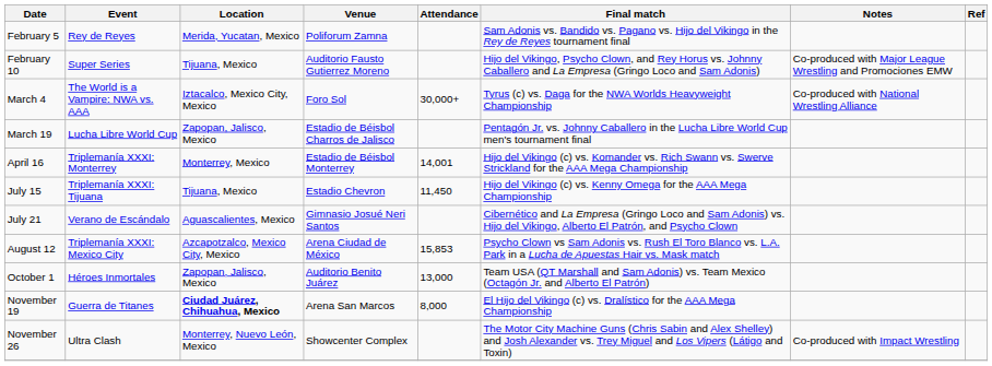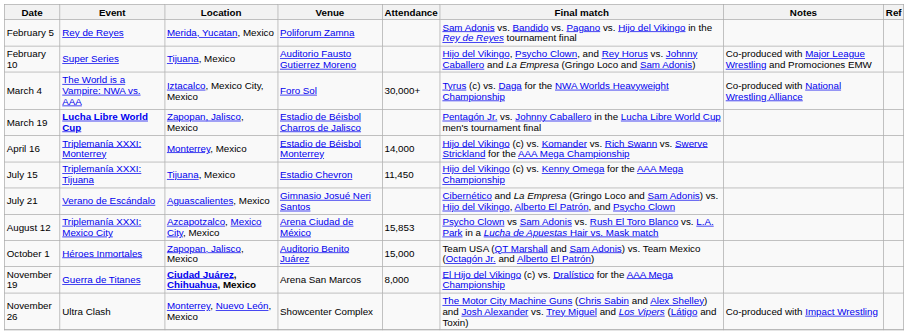 <table class="wikitable" style="font-size:85%;">
 <tr>
 <th>Date</th>
 <th>Event</th>
 <th>Location</th>
 <th>Venue</th>
 <th>Attendance</th>
 <th>Final match</th>
 <th>Notes</th>
 <th>Ref</th>
 </tr>
 <tr>
 <td>February 5</td>
 <td><a href='#'>Rey de Reyes</a></td>
 <td><a href='#'>Merida, Yucatan</a>, Mexico</td>
 <td><a href='#'>Poliforum Zamna</a></td>
 <td></td>
 <td><a href='#'>Sam Adonis</a> vs. <a href='#'>Bandido</a> vs. <a href='#'>Pagano</a> vs. <a href='#'>Hijo del Vikingo</a> in the <em><a href='#'>Rey de Reyes</a></em> tournament final</td>
 <td></td>
 <td></td>
 </tr>
 <tr>
 <td>February 10</td>
 <td><a href='#'>Super Series</a></td>
 <td><a href='#'>Tijuana</a>, Mexico</td>
 <td><a href='#'>Auditorio Fausto Gutierrez Moreno</a></td>
 <td></td>
 <td><a href='#'>Hijo del Vikingo</a>, <a href='#'>Psycho Clown</a>, and <a href='#'>Rey Horus</a> vs. <a href='#'>Johnny Caballero</a> and <em>La Empresa</em> (Gringo Loco and <a href='#'>Sam Adonis</a>)</td>
 <td>Co-produced with <a href='#'>Major League Wrestling</a> and Promociones EMW</td>
 <td></td>
 </tr>
 <tr>
 <td>March 4</td>
 <td><a href='#'>The World is a Vampire: NWA vs. AAA</a></td>
 <td><a href='#'>Iztacalco</a>, Mexico City, Mexico</td>
 <td><a href='#'>Foro Sol</a></td>
 <td>30,000+</td>
 <td><a href='#'>Tyrus</a> (c) vs. <a href='#'>Daga</a> for the <a href='#'>NWA Worlds Heavyweight Championship</a></td>
 <td>Co-produced with <a href='#'>National Wrestling Alliance</a></td>
 <td></td>
 </tr>
 <tr>
 <td>March 19</td>
-<td><a href='#'>Lucha Libre World Cup</a></td>
+<td><strong><a href='#'>Lucha Libre World Cup</a></strong></td>
 <td><a href='#'>Zapopan, Jalisco</a>, Mexico</td>
 <td><a href='#'>Estadio de Béisbol Charros de Jalisco</a></td>
 <td></td>
 <td><a href='#'>Pentagón Jr.</a> vs. <a href='#'>Johnny Caballero</a> in the <a href='#'>Lucha Libre World Cup</a> men's tournament final</td>
 <td></td>
 <td></td>
 </tr>
 <tr>
 <td>April 16</td>
 <td><a href='#'>Triplemanía XXXI: Monterrey</a></td>
 <td><a href='#'>Monterrey</a>, Mexico</td>
 <td><a href='#'>Estadio de Béisbol Monterrey</a></td>
-<td>14,001</td>
+<td>14,000</td>
 <td><a href='#'>Hijo del Vikingo</a> (c) vs. <a href='#'>Komander</a> vs. <a href='#'>Rich Swann</a> vs. <a href='#'>Swerve Strickland</a> for the <a href='#'>AAA Mega Championship</a></td>
 <td></td>
 <td></td>
 </tr>
 <tr>
 <td>July 15</td>
 <td><a href='#'>Triplemanía XXXI: Tijuana</a></td>
 <td><a href='#'>Tijuana</a>, Mexico</td>
 <td><a href='#'>Estadio Chevron</a></td>
 <td>11,450</td>
 <td><a href='#'>Hijo del Vikingo</a> (c) vs. <a href='#'>Kenny Omega</a> for the <a href='#'>AAA Mega Championship</a></td>
 <td></td>
 <td></td>
 </tr>
 <tr>
 <td>July 21</td>
 <td><a href='#'>Verano de Escándalo</a></td>
 <td><a href='#'>Aguascalientes</a>, Mexico</td>
 <td><a href='#'>Gimnasio Josué Neri Santos</a></td>
 <td></td>
 <td><a href='#'>Cibernético</a> and <em>La Empresa</em> (Gringo Loco and <a href='#'>Sam Adonis</a>) vs. <a href='#'>Hijo del Vikingo</a>, <a href='#'>Alberto El Patrón</a>, and <a href='#'>Psycho Clown</a></td>
 <td></td>
 <td></td>
 </tr>
 <tr>
 <td>August 12</td>
 <td><a href='#'>Triplemanía XXXI: Mexico City</a></td>
 <td><a href='#'>Azcapotzalco</a>, <a href='#'>Mexico City</a>, Mexico</td>
 <td><a href='#'>Arena Ciudad de México</a></td>
 <td>15,853</td>
 <td><a href='#'>Psycho Clown</a> vs <a href='#'>Sam Adonis</a> vs. <a href='#'>Rush El Toro Blanco</a> vs. <a href='#'>L.A. Park</a> in a <a href='#'><em>Lucha de Apuestas</em> Hair vs. Mask match</a></td>
 <td></td>
 <td></td>
 </tr>
 <tr>
 <td>October 1</td>
 <td><a href='#'>Héroes Inmortales</a></td>
 <td><a href='#'>Zapopan, Jalisco</a>, Mexico</td>
 <td><a href='#'>Auditorio Benito Juárez</a></td>
-<td>13,000</td>
+<td>15,000</td>
 <td>Team USA (<a href='#'>QT Marshall</a> and <a href='#'>Sam Adonis</a>) vs. Team Mexico (<a href='#'>Octagón Jr.</a> and <a href='#'>Alberto El Patrón</a>)</td>
 <td></td>
 </tr>
 <tr>
 <td>November 19</td>
 <td><a href='#'>Guerra de Titanes</a></td>
 <td><strong><a href='#'>Ciudad Juárez</a>, <a href='#'>Chihuahua</a>, Mexico</strong></td>
 <td>Arena San Marcos</td>
 <td>8,000</td>
 <td><a href='#'>El Hijo del Vikingo</a> (c) vs. <a href='#'>Dralístico</a> for the <a href='#'>AAA Mega Championship</a></td>
 <td></td>
 <td></td>
 </tr>
 <tr>
 <td>November 26</td>
 <td>Ultra Clash</td>
 <td><a href='#'>Monterrey</a>, <a href='#'>Nuevo León</a>, Mexico</td>
 <td>Showcenter Complex</td>
 <td></td>
 <td><a href='#'>The Motor City Machine Guns</a> (<a href='#'>Chris Sabin</a> and <a href='#'>Alex Shelley</a>) and <a href='#'>Josh Alexander</a> vs. <a href='#'>Trey Miguel</a> and <em><a href='#'>Los Vipers</a></em> (<a href='#'>Látigo</a> and Toxin)</td>
 <td>Co-produced with <a href='#'>Impact Wrestling</a></td>
 <td></td>
 </tr>
 <tr>
 </tr>
 </table>
